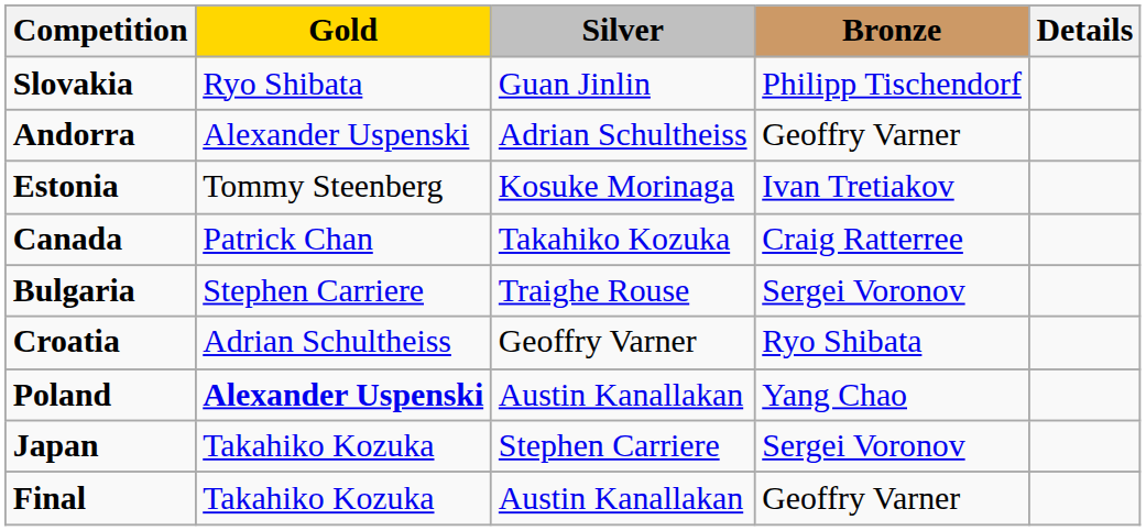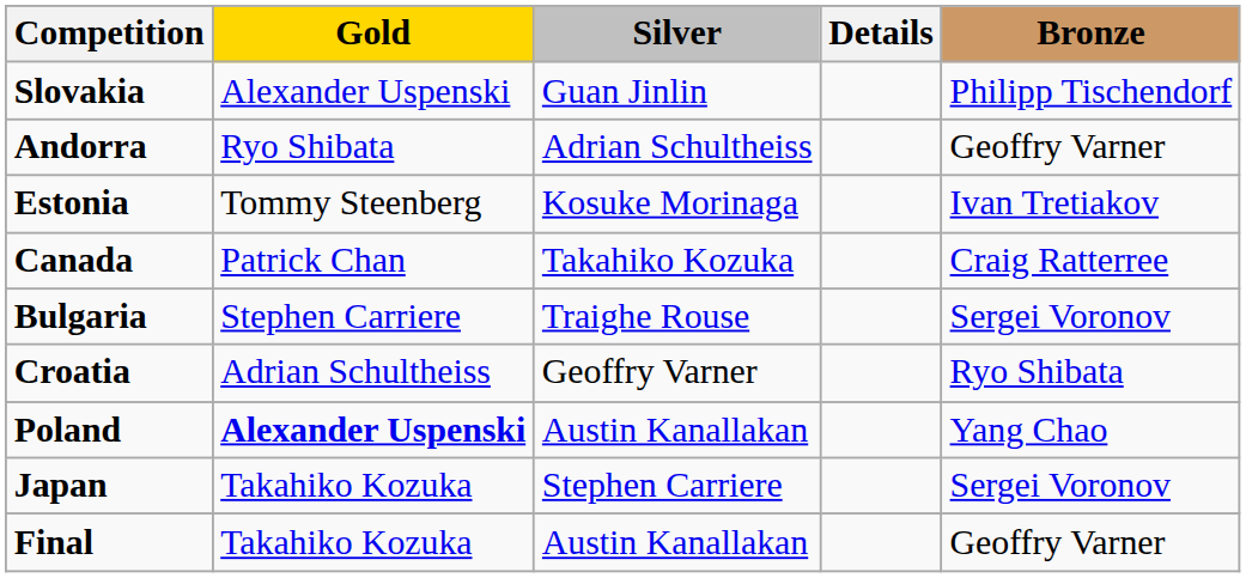 <table class="wikitable">
 <tr>
 <th>Competition</th>
 <td align=center bgcolor=gold><strong>Gold</strong></td>
 <td align=center bgcolor=silver><strong>Silver</strong></td>
+<th>Details</th>
 <td align=center bgcolor=cc9966><strong>Bronze</strong></td>
-<th>Details</th>
 </tr>
 <tr>
 <td><strong>Slovakia</strong></td>
-<td> <a href='#'>Ryo Shibata</a></td>
+<td> <a href='#'>Alexander Uspenski</a></td>
 <td> <a href='#'>Guan Jinlin</a></td>
+<td></td>
 <td> <a href='#'>Philipp Tischendorf</a></td>
-<td></td>
 </tr>
 <tr>
 <td><strong>Andorra</strong></td>
-<td> <a href='#'>Alexander Uspenski</a></td>
+<td> <a href='#'>Ryo Shibata</a></td>
 <td> <a href='#'>Adrian Schultheiss</a></td>
+<td></td>
 <td> Geoffry Varner</td>
-<td></td>
 </tr>
 <tr>
 <td><strong>Estonia</strong></td>
 <td> Tommy Steenberg</td>
 <td> <a href='#'>Kosuke Morinaga</a></td>
+<td></td>
 <td> <a href='#'>Ivan Tretiakov</a></td>
-<td></td>
 </tr>
 <tr>
 <td><strong>Canada</strong></td>
 <td> <a href='#'>Patrick Chan</a></td>
 <td> <a href='#'>Takahiko Kozuka</a></td>
+<td></td>
 <td> <a href='#'>Craig Ratterree</a></td>
-<td></td>
 </tr>
 <tr>
 <td><strong>Bulgaria</strong></td>
 <td> <a href='#'>Stephen Carriere</a></td>
 <td> <a href='#'>Traighe Rouse</a></td>
+<td></td>
 <td> <a href='#'>Sergei Voronov</a></td>
-<td></td>
 </tr>
 <tr>
 <td><strong>Croatia</strong></td>
 <td> <a href='#'>Adrian Schultheiss</a></td>
 <td> Geoffry Varner</td>
+<td></td>
 <td> <a href='#'>Ryo Shibata</a></td>
-<td></td>
 </tr>
 <tr>
 <td><strong>Poland</strong></td>
 <td><strong> <a href='#'>Alexander Uspenski</a></strong></td>
 <td> <a href='#'>Austin Kanallakan</a></td>
+<td></td>
 <td> <a href='#'>Yang Chao</a></td>
-<td></td>
 </tr>
 <tr>
 <td><strong>Japan</strong></td>
 <td> <a href='#'>Takahiko Kozuka</a></td>
 <td> <a href='#'>Stephen Carriere</a></td>
+<td></td>
 <td> <a href='#'>Sergei Voronov</a></td>
-<td></td>
 </tr>
 <tr>
 <td><strong>Final</strong></td>
 <td> <a href='#'>Takahiko Kozuka</a></td>
 <td> <a href='#'>Austin Kanallakan</a></td>
+<td></td>
 <td> Geoffry Varner</td>
-<td></td>
 </tr>
 </table>
